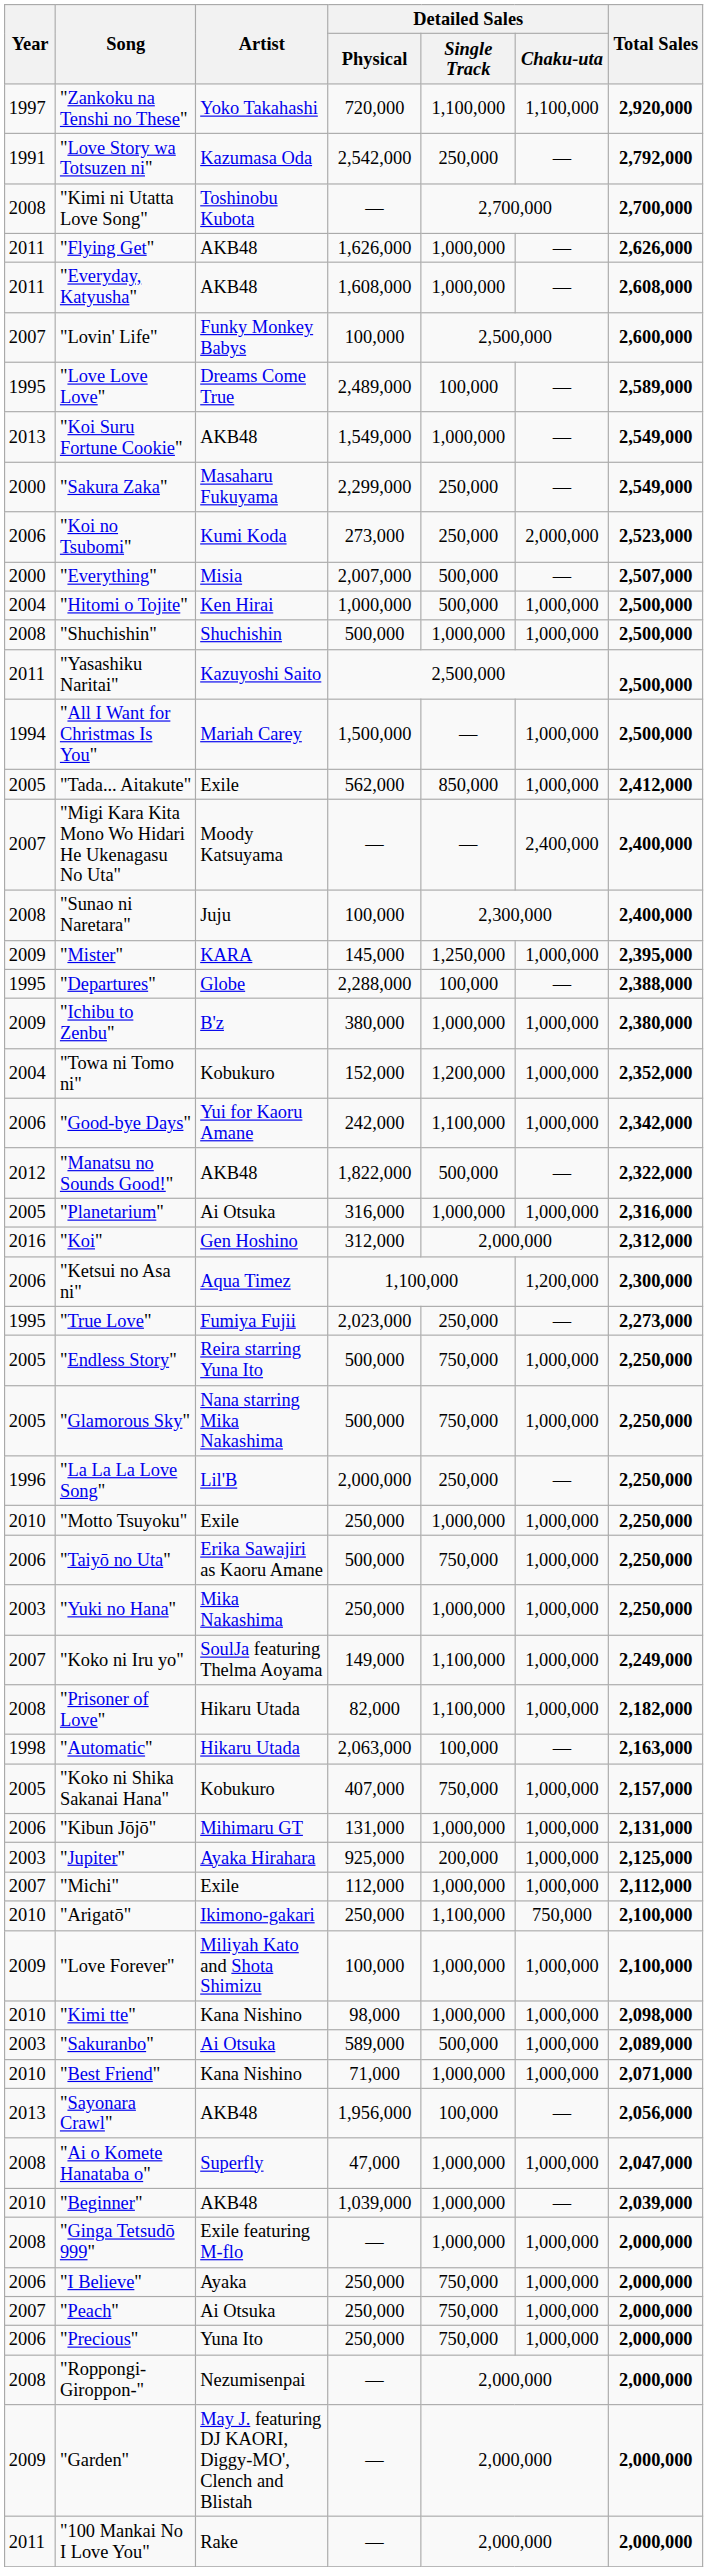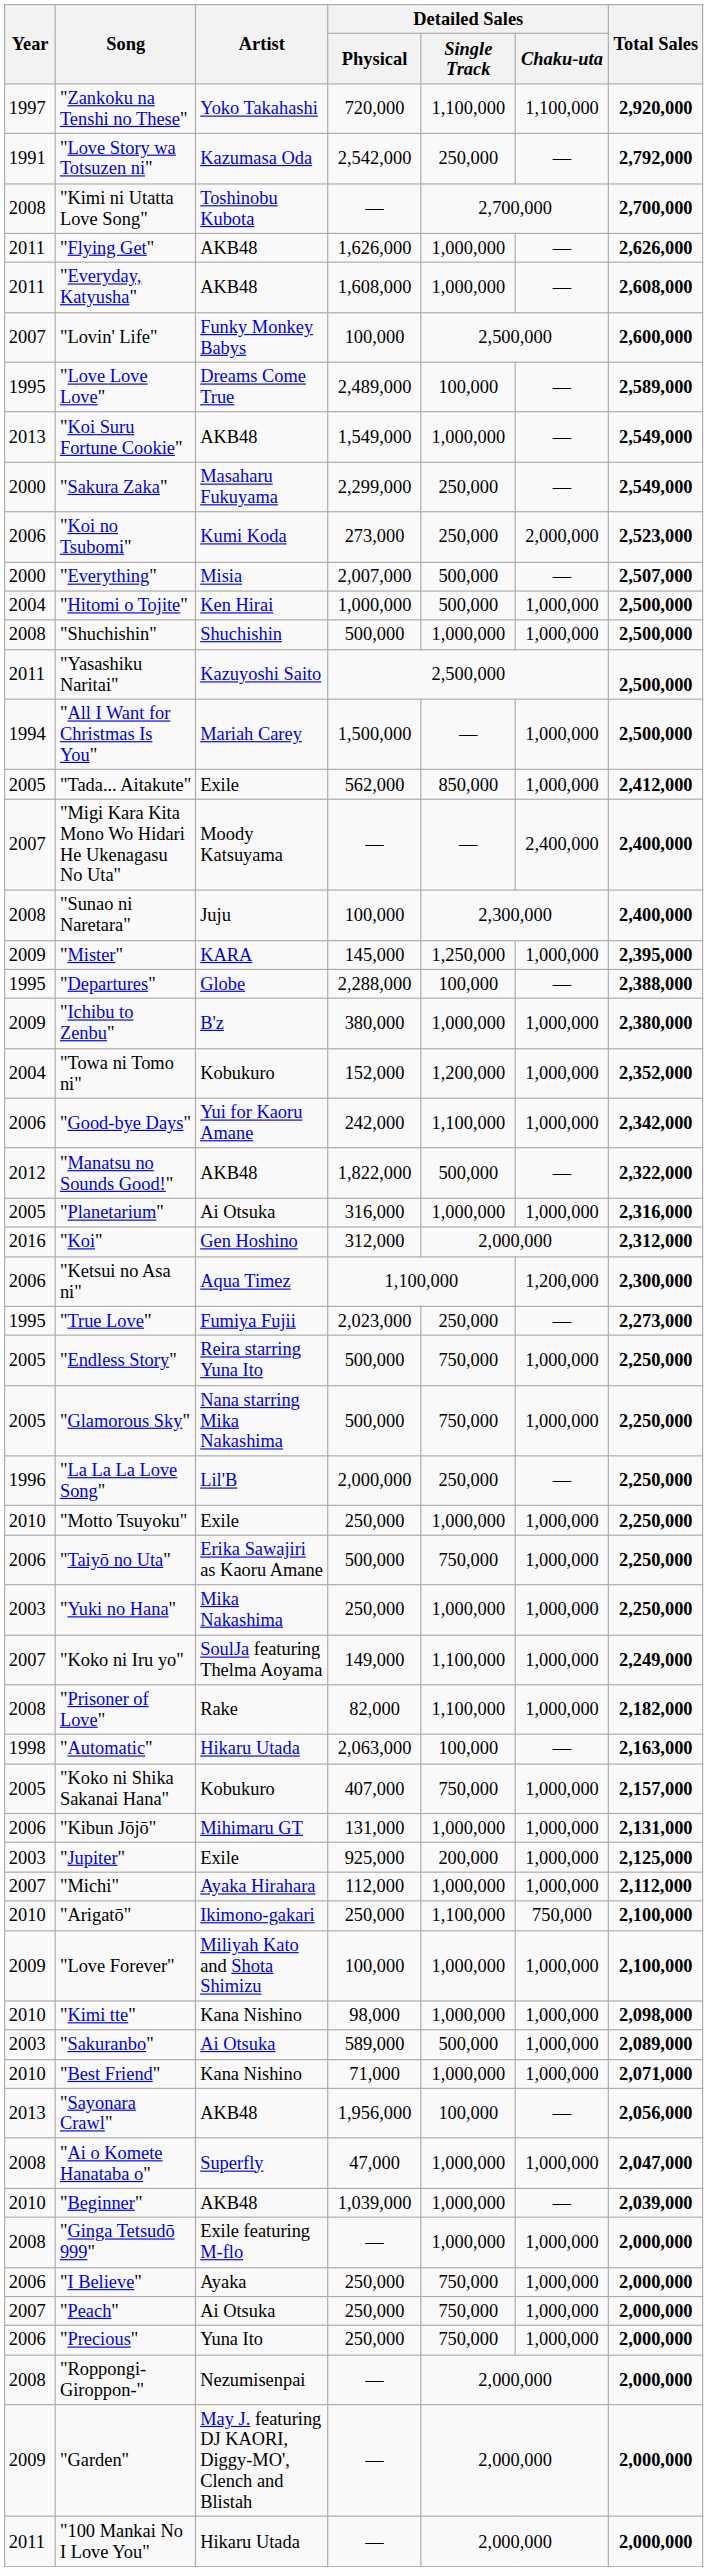 <table class="wikitable">
 <tr>
 <th style="width: 5em;" rowspan="2">Year</th>
 <th style="width: 20em;" rowspan="2">Song</th>
 <th style="width: 15em;" rowspan="2">Artist</th>
 <th style="width: 30em;" colspan="3">Detailed Sales</th>
 <th style="width: 10em;" rowspan="2">Total Sales</th>
 </tr>
 <tr>
 <th style="width: 10em;">Physical</th>
 <th style="width: 10em;"><em>Single Track</em></th>
 <th style="width: 10em;"><em>Chaku-uta</em></th>
 </tr>
 <tr>
 <td>1997</td>
 <td>"<a href='#'>Zankoku na Tenshi no These</a>"</td>
 <td><a href='#'>Yoko Takahashi</a></td>
 <td style="text-align: center;">720,000</td>
 <td style="text-align: center;">1,100,000</td>
 <td style="text-align: center;">1,100,000</td>
 <td style="text-align: center;"><strong>2,920,000</strong></td>
 </tr>
 <tr>
 <td>1991</td>
 <td>"<a href='#'>Love Story wa Totsuzen ni</a>"</td>
 <td><a href='#'>Kazumasa Oda</a></td>
 <td style="text-align: center;">2,542,000</td>
 <td style="text-align: center;">250,000</td>
 <td style="text-align: center;">—</td>
 <td style="text-align: center;"><strong>2,792,000</strong></td>
 </tr>
 <tr>
 <td>2008</td>
 <td>"Kimi ni Utatta Love Song"</td>
 <td><a href='#'>Toshinobu Kubota</a></td>
 <td style="text-align: center;">—</td>
 <td style="text-align: center;" colspan="2">2,700,000</td>
 <td style="text-align: center;"><strong>2,700,000</strong></td>
 </tr>
 <tr>
 <td>2011</td>
 <td>"<a href='#'>Flying Get</a>"</td>
 <td>AKB48</td>
 <td style="text-align: center;">1,626,000</td>
 <td style="text-align: center;">1,000,000</td>
 <td style="text-align: center;">—</td>
 <td style="text-align: center;"><strong>2,626,000</strong></td>
 </tr>
 <tr>
 <td>2011</td>
 <td>"<a href='#'>Everyday, Katyusha</a>"</td>
 <td>AKB48</td>
 <td style="text-align: center;">1,608,000</td>
 <td style="text-align: center;">1,000,000</td>
 <td style="text-align: center;">—</td>
 <td style="text-align: center;"><strong>2,608,000</strong></td>
 </tr>
 <tr>
 <td>2007</td>
 <td>"Lovin' Life"</td>
 <td><a href='#'>Funky Monkey Babys</a></td>
 <td style="text-align: center;">100,000</td>
 <td style="text-align: center;" colspan="2">2,500,000</td>
 <td style="text-align: center;"><strong>2,600,000</strong></td>
 </tr>
 <tr>
 <td>1995</td>
 <td>"<a href='#'>Love Love Love</a>"</td>
 <td><a href='#'>Dreams Come True</a></td>
 <td style="text-align: center;">2,489,000</td>
 <td style="text-align: center;">100,000</td>
 <td style="text-align: center;">—</td>
 <td style="text-align: center;"><strong>2,589,000</strong></td>
 </tr>
 <tr>
 <td>2013</td>
 <td>"<a href='#'>Koi Suru Fortune Cookie</a>"</td>
 <td>AKB48</td>
 <td style="text-align: center;">1,549,000</td>
 <td style="text-align: center;">1,000,000</td>
 <td style="text-align: center;">—</td>
 <td style="text-align: center;"><strong>2,549,000</strong></td>
 </tr>
 <tr>
 <td>2000</td>
 <td>"<a href='#'>Sakura Zaka</a>"</td>
 <td><a href='#'>Masaharu Fukuyama</a></td>
 <td style="text-align: center;">2,299,000</td>
 <td style="text-align: center;">250,000</td>
 <td style="text-align: center;">—</td>
 <td style="text-align: center;"><strong>2,549,000</strong></td>
 </tr>
 <tr>
 <td>2006</td>
 <td>"<a href='#'>Koi no Tsubomi</a>"</td>
 <td><a href='#'>Kumi Koda</a></td>
 <td style="text-align: center;">273,000</td>
 <td style="text-align: center;">250,000</td>
 <td style="text-align: center;">2,000,000</td>
 <td style="text-align: center;"><strong>2,523,000</strong></td>
 </tr>
 <tr>
 <td>2000</td>
 <td>"<a href='#'>Everything</a>"</td>
 <td><a href='#'>Misia</a></td>
 <td style="text-align: center;">2,007,000</td>
 <td style="text-align: center;">500,000</td>
 <td style="text-align: center;">—</td>
 <td style="text-align: center;"><strong>2,507,000</strong></td>
 </tr>
 <tr>
 <td>2004</td>
 <td>"<a href='#'>Hitomi o Tojite</a>"</td>
 <td><a href='#'>Ken Hirai</a></td>
 <td style="text-align: center;">1,000,000</td>
 <td style="text-align: center;">500,000</td>
 <td style="text-align: center;">1,000,000</td>
 <td style="text-align: center;"><strong>2,500,000</strong></td>
 </tr>
 <tr>
 <td>2008</td>
 <td>"Shuchishin"</td>
 <td><a href='#'>Shuchishin</a></td>
 <td style="text-align: center;">500,000</td>
 <td style="text-align: center;">1,000,000</td>
 <td style="text-align: center;">1,000,000</td>
 <td style="text-align: center;"><strong>2,500,000</strong></td>
 </tr>
 <tr>
 <td>2011</td>
 <td>"Yasashiku Naritai"</td>
 <td><a href='#'>Kazuyoshi Saito</a></td>
 <td style="text-align: center;" colspan="3">2,500,000</td>
 <td style="text-align: center;"><br><strong>2,500,000</strong></td>
 </tr>
 <tr>
 <td>1994</td>
 <td>"<a href='#'>All I Want for Christmas Is You</a>"</td>
 <td><a href='#'>Mariah Carey</a></td>
 <td style="text-align: center;">1,500,000</td>
 <td style="text-align: center;">—</td>
 <td style="text-align: center;">1,000,000</td>
 <td style="text-align: center;"><strong>2,500,000</strong></td>
 </tr>
 <tr>
 <td>2005</td>
 <td>"Tada... Aitakute"</td>
 <td>Exile</td>
 <td style="text-align: center;">562,000</td>
 <td style="text-align: center;">850,000</td>
 <td style="text-align: center;">1,000,000</td>
 <td style="text-align: center;"><strong>2,412,000</strong></td>
 </tr>
 <tr>
 <td>2007</td>
 <td>"Migi Kara Kita Mono Wo Hidari He Ukenagasu No Uta"</td>
 <td>Moody Katsuyama</td>
 <td style="text-align: center;">—</td>
 <td style="text-align: center;">—</td>
 <td style="text-align: center;">2,400,000</td>
 <td style="text-align: center;"><strong>2,400,000</strong></td>
 </tr>
 <tr>
 <td>2008</td>
 <td>"Sunao ni Naretara"</td>
 <td>Juju</td>
 <td style="text-align: center;">100,000</td>
 <td style="text-align: center;" colspan="2">2,300,000</td>
 <td style="text-align: center;"><strong>2,400,000</strong></td>
 </tr>
 <tr>
 <td>2009</td>
 <td>"<a href='#'>Mister</a>"</td>
 <td><a href='#'>KARA</a></td>
 <td style="text-align: center;">145,000</td>
 <td style="text-align: center;">1,250,000</td>
 <td style="text-align: center;">1,000,000</td>
 <td style="text-align: center;"><strong>2,395,000</strong></td>
 </tr>
 <tr>
 <td>1995</td>
 <td>"<a href='#'>Departures</a>"</td>
 <td><a href='#'>Globe</a></td>
 <td style="text-align: center;">2,288,000</td>
 <td style="text-align: center;">100,000</td>
 <td style="text-align: center;">—</td>
 <td style="text-align: center;"><strong>2,388,000</strong></td>
 </tr>
 <tr>
 <td>2009</td>
 <td>"<a href='#'>Ichibu to Zenbu</a>"</td>
 <td><a href='#'>B'z</a></td>
 <td style="text-align: center;">380,000</td>
 <td style="text-align: center;">1,000,000</td>
 <td style="text-align: center;">1,000,000</td>
 <td style="text-align: center;"><strong>2,380,000</strong></td>
 </tr>
 <tr>
 <td>2004</td>
 <td>"Towa ni Tomo ni"</td>
 <td>Kobukuro</td>
 <td style="text-align: center;">152,000</td>
 <td style="text-align: center;">1,200,000</td>
 <td style="text-align: center;">1,000,000</td>
 <td style="text-align: center;"><strong>2,352,000</strong></td>
 </tr>
 <tr>
 <td>2006</td>
 <td>"<a href='#'>Good-bye Days</a>"</td>
 <td><a href='#'>Yui for Kaoru Amane</a></td>
 <td style="text-align: center;">242,000</td>
 <td style="text-align: center;">1,100,000</td>
 <td style="text-align: center;">1,000,000</td>
 <td style="text-align: center;"><strong>2,342,000</strong></td>
 </tr>
 <tr>
 <td>2012</td>
 <td>"<a href='#'>Manatsu no Sounds Good!</a>"</td>
 <td>AKB48</td>
 <td style="text-align: center;">1,822,000</td>
 <td style="text-align: center;">500,000</td>
 <td style="text-align: center;">—</td>
 <td style="text-align: center;"><strong>2,322,000</strong></td>
 </tr>
 <tr>
 <td>2005</td>
 <td>"<a href='#'>Planetarium</a>"</td>
 <td>Ai Otsuka</td>
 <td style="text-align: center;">316,000</td>
 <td style="text-align: center;">1,000,000</td>
 <td style="text-align: center;">1,000,000</td>
 <td style="text-align: center;"><strong>2,316,000</strong></td>
 </tr>
 <tr>
 <td>2016</td>
 <td>"<a href='#'>Koi</a>"</td>
 <td><a href='#'>Gen Hoshino</a></td>
 <td style="text-align: center;">312,000</td>
 <td style="text-align: center;" colspan="2">2,000,000</td>
 <td style="text-align: center;"><strong>2,312,000</strong></td>
 </tr>
 <tr>
 <td>2006</td>
 <td>"Ketsui no Asa ni"</td>
 <td><a href='#'>Aqua Timez</a></td>
 <td style="text-align: center;" colspan="2">1,100,000</td>
 <td style="text-align: center;">1,200,000</td>
 <td style="text-align: center;"><strong>2,300,000</strong></td>
 </tr>
 <tr>
 <td>1995</td>
 <td>"<a href='#'>True Love</a>"</td>
 <td><a href='#'>Fumiya Fujii</a></td>
 <td style="text-align: center;">2,023,000</td>
 <td style="text-align: center;">250,000</td>
 <td style="text-align: center;">—</td>
 <td style="text-align: center;"><strong>2,273,000</strong></td>
 </tr>
 <tr>
 <td>2005</td>
 <td>"<a href='#'>Endless Story</a>"</td>
 <td><a href='#'>Reira starring Yuna Ito</a></td>
 <td style="text-align: center;">500,000</td>
 <td style="text-align: center;">750,000</td>
 <td style="text-align: center;">1,000,000</td>
 <td style="text-align: center;"><strong>2,250,000</strong></td>
 </tr>
 <tr>
 <td>2005</td>
 <td>"<a href='#'>Glamorous Sky</a>"</td>
 <td><a href='#'>Nana starring Mika Nakashima</a></td>
 <td style="text-align: center;">500,000</td>
 <td style="text-align: center;">750,000</td>
 <td style="text-align: center;">1,000,000</td>
 <td style="text-align: center;"><strong>2,250,000</strong></td>
 </tr>
 <tr>
 <td>1996</td>
 <td>"<a href='#'>La La La Love Song</a>"</td>
 <td><a href='#'>Lil'B</a></td>
 <td style="text-align: center;">2,000,000</td>
 <td style="text-align: center;">250,000</td>
 <td style="text-align: center;">—</td>
 <td style="text-align: center;"><strong>2,250,000</strong></td>
 </tr>
 <tr>
 <td>2010</td>
 <td>"Motto Tsuyoku"</td>
 <td>Exile</td>
 <td style="text-align: center;">250,000</td>
 <td style="text-align: center;">1,000,000</td>
 <td style="text-align: center;">1,000,000</td>
 <td style="text-align: center;"><strong>2,250,000</strong></td>
 </tr>
 <tr>
 <td>2006</td>
 <td>"<a href='#'>Taiyō no Uta</a>"</td>
 <td><a href='#'>Erika Sawajiri</a> as Kaoru Amane</td>
 <td style="text-align: center;">500,000</td>
 <td style="text-align: center;">750,000</td>
 <td style="text-align: center;">1,000,000</td>
 <td style="text-align: center;"><strong>2,250,000</strong></td>
 </tr>
 <tr>
 <td>2003</td>
 <td>"<a href='#'>Yuki no Hana</a>"</td>
 <td><a href='#'>Mika Nakashima</a></td>
 <td style="text-align: center;">250,000</td>
 <td style="text-align: center;">1,000,000</td>
 <td style="text-align: center;">1,000,000</td>
 <td style="text-align: center;"><strong>2,250,000</strong></td>
 </tr>
 <tr>
 <td>2007</td>
 <td>"Koko ni Iru yo"</td>
 <td><a href='#'>SoulJa</a> featuring Thelma Aoyama</td>
 <td style="text-align: center;">149,000</td>
 <td style="text-align: center;">1,100,000</td>
 <td style="text-align: center;">1,000,000</td>
 <td style="text-align: center;"><strong>2,249,000</strong></td>
 </tr>
 <tr>
 <td>2008</td>
 <td>"<a href='#'>Prisoner of Love</a>"</td>
-<td>Hikaru Utada</td>
+<td>Rake</td>
 <td style="text-align: center;">82,000</td>
 <td style="text-align: center;">1,100,000</td>
 <td style="text-align: center;">1,000,000</td>
 <td style="text-align: center;"><strong>2,182,000</strong></td>
 </tr>
 <tr>
 <td>1998</td>
 <td>"<a href='#'>Automatic</a>"</td>
 <td><a href='#'>Hikaru Utada</a></td>
 <td style="text-align: center;">2,063,000</td>
 <td style="text-align: center;">100,000</td>
 <td style="text-align: center;">—</td>
 <td style="text-align: center;"><strong>2,163,000</strong></td>
 </tr>
 <tr>
 <td>2005</td>
 <td>"Koko ni Shika Sakanai Hana"</td>
 <td>Kobukuro</td>
 <td style="text-align: center;">407,000</td>
 <td style="text-align: center;">750,000</td>
 <td style="text-align: center;">1,000,000</td>
 <td style="text-align: center;"><strong>2,157,000</strong></td>
 </tr>
 <tr>
 <td>2006</td>
 <td>"Kibun Jōjō"</td>
 <td><a href='#'>Mihimaru GT</a></td>
 <td style="text-align: center;">131,000</td>
 <td style="text-align: center;">1,000,000</td>
 <td style="text-align: center;">1,000,000</td>
 <td style="text-align: center;"><strong>2,131,000</strong></td>
 </tr>
 <tr>
 <td>2003</td>
 <td>"<a href='#'>Jupiter</a>"</td>
-<td><a href='#'>Ayaka Hirahara</a></td>
+<td>Exile</td>
 <td style="text-align: center;">925,000</td>
 <td style="text-align: center;">200,000</td>
 <td style="text-align: center;">1,000,000</td>
 <td style="text-align: center;"><strong>2,125,000</strong></td>
 </tr>
 <tr>
 <td>2007</td>
 <td>"Michi"</td>
-<td>Exile</td>
+<td><a href='#'>Ayaka Hirahara</a></td>
 <td style="text-align: center;">112,000</td>
 <td style="text-align: center;">1,000,000</td>
 <td style="text-align: center;">1,000,000</td>
 <td style="text-align: center;"><strong>2,112,000</strong></td>
 </tr>
 <tr>
 <td>2010</td>
 <td>"Arigatō"</td>
 <td><a href='#'>Ikimono-gakari</a></td>
 <td style="text-align: center;">250,000</td>
 <td style="text-align: center;">1,100,000</td>
 <td style="text-align: center;">750,000</td>
 <td style="text-align: center;"><strong>2,100,000</strong></td>
 </tr>
 <tr>
 <td>2009</td>
 <td>"Love Forever"</td>
 <td><a href='#'>Miliyah Kato</a> and <a href='#'>Shota Shimizu</a></td>
 <td style="text-align: center;">100,000</td>
 <td style="text-align: center;">1,000,000</td>
 <td style="text-align: center;">1,000,000</td>
 <td style="text-align: center;"><strong>2,100,000</strong></td>
 </tr>
 <tr>
 <td>2010</td>
 <td>"<a href='#'>Kimi tte</a>"</td>
 <td>Kana Nishino</td>
 <td style="text-align: center;">98,000</td>
 <td style="text-align: center;">1,000,000</td>
 <td style="text-align: center;">1,000,000</td>
 <td style="text-align: center;"><strong>2,098,000</strong></td>
 </tr>
 <tr>
 <td>2003</td>
 <td>"<a href='#'>Sakuranbo</a>"</td>
 <td><a href='#'>Ai Otsuka</a></td>
 <td style="text-align: center;">589,000</td>
 <td style="text-align: center;">500,000</td>
 <td style="text-align: center;">1,000,000</td>
 <td style="text-align: center;"><strong>2,089,000</strong></td>
 </tr>
 <tr>
 <td>2010</td>
 <td>"<a href='#'>Best Friend</a>"</td>
 <td>Kana Nishino</td>
 <td style="text-align: center;">71,000</td>
 <td style="text-align: center;">1,000,000</td>
 <td style="text-align: center;">1,000,000</td>
 <td style="text-align: center;"><strong>2,071,000</strong></td>
 </tr>
 <tr>
 <td>2013</td>
 <td>"<a href='#'>Sayonara Crawl</a>"</td>
 <td>AKB48</td>
 <td style="text-align: center;">1,956,000</td>
 <td style="text-align: center;">100,000</td>
 <td style="text-align: center;">—</td>
 <td style="text-align: center;"><strong>2,056,000</strong></td>
 </tr>
 <tr>
 <td>2008</td>
 <td>"<a href='#'>Ai o Komete Hanataba o</a>"</td>
 <td><a href='#'>Superfly</a></td>
 <td style="text-align: center;">47,000</td>
 <td style="text-align: center;">1,000,000</td>
 <td style="text-align: center;">1,000,000</td>
 <td style="text-align: center;"><strong>2,047,000</strong></td>
 </tr>
 <tr>
 <td>2010</td>
 <td>"<a href='#'>Beginner</a>"</td>
 <td>AKB48</td>
 <td style="text-align: center;">1,039,000</td>
 <td style="text-align: center;">1,000,000</td>
 <td style="text-align: center;">—</td>
 <td style="text-align: center;"><strong>2,039,000</strong></td>
 </tr>
 <tr>
 <td>2008</td>
 <td>"<a href='#'>Ginga Tetsudō 999</a>"</td>
 <td>Exile featuring <a href='#'>M-flo</a></td>
 <td style="text-align: center;">—</td>
 <td style="text-align: center;">1,000,000</td>
 <td style="text-align: center;">1,000,000</td>
 <td style="text-align: center;"><strong>2,000,000</strong></td>
 </tr>
 <tr>
 <td>2006</td>
 <td>"<a href='#'>I Believe</a>"</td>
 <td>Ayaka</td>
 <td style="text-align: center;">250,000</td>
 <td style="text-align: center;">750,000</td>
 <td style="text-align: center;">1,000,000</td>
 <td style="text-align: center;"><strong>2,000,000</strong></td>
 </tr>
 <tr>
 <td>2007</td>
 <td>"<a href='#'>Peach</a>"</td>
 <td>Ai Otsuka</td>
 <td style="text-align: center;">250,000</td>
 <td style="text-align: center;">750,000</td>
 <td style="text-align: center;">1,000,000</td>
 <td style="text-align: center;"><strong>2,000,000</strong></td>
 </tr>
 <tr>
 <td>2006</td>
 <td>"<a href='#'>Precious</a>"</td>
 <td>Yuna Ito</td>
 <td style="text-align: center;">250,000</td>
 <td style="text-align: center;">750,000</td>
 <td style="text-align: center;">1,000,000</td>
 <td style="text-align: center;"><strong>2,000,000</strong></td>
 </tr>
 <tr>
 <td>2008</td>
 <td>"Roppongi-Giroppon-"</td>
 <td>Nezumisenpai</td>
 <td style="text-align: center;">—</td>
 <td style="text-align: center;" colspan="2">2,000,000</td>
 <td style="text-align: center;"><strong>2,000,000</strong></td>
 </tr>
 <tr>
 <td>2009</td>
 <td>"Garden"</td>
 <td><a href='#'>May J.</a> featuring DJ KAORI, Diggy-MO', Clench and Blistah</td>
 <td style="text-align: center;">—</td>
 <td style="text-align: center;" colspan="2">2,000,000</td>
 <td style="text-align: center;"><strong>2,000,000</strong></td>
 </tr>
 <tr>
 <td>2011</td>
 <td>"100 Mankai No I Love You"</td>
-<td>Rake</td>
+<td>Hikaru Utada</td>
 <td style="text-align: center;">—</td>
 <td style="text-align: center;" colspan="2">2,000,000</td>
 <td style="text-align: center;"><strong>2,000,000</strong></td>
 </tr>
 </table>
